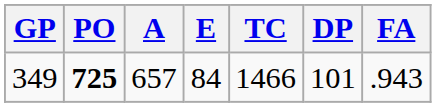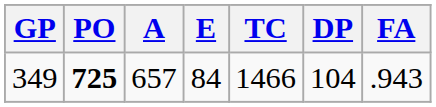 <table class="wikitable">
 <tr>
 <th><a href='#'>GP</a></th>
 <th><a href='#'>PO</a></th>
 <th><a href='#'>A</a></th>
 <th><a href='#'>E</a></th>
 <th><a href='#'>TC</a></th>
 <th><a href='#'>DP</a></th>
 <th><a href='#'>FA</a></th>
 </tr>
 <tr align=center>
 <td>349</td>
 <td><strong>725</strong></td>
 <td>657</td>
 <td>84</td>
 <td>1466</td>
-<td>101</td>
+<td>104</td>
 <td>.943</td>
 </tr>
 </table>
